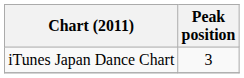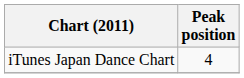 <table class="wikitable">
 <tr>
 <th align="left">Chart (2011)</th>
 <th align="center">Peak<br>position</th>
 </tr>
 <tr>
 <td>iTunes Japan Dance Chart</td>
-<td align="center">3</td>
+<td align="center">4</td>
 </tr>
 <tr>
 </tr>
 </table>
